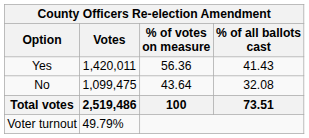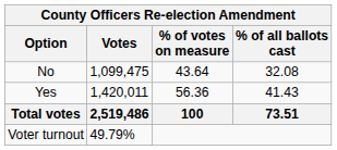 <table class="wikitable">
 <tr>
 <th colspan=4 text align=center>County Officers Re-election Amendment</th>
 </tr>
 <tr>
 <th>Option</th>
 <th>Votes</th>
 <th>% of votes<br>on measure</th>
 <th>% of all ballots<br>cast</th>
 </tr>
 <tr>
+<td text align=center>No</td>
+<td text align=center>1,099,475</td>
+<td text align=center>43.64</td>
+<td text align=center>32.08</td>
+</tr>
+<tr>
 <td text align=center>Yes</td>
 <td text align=center>1,420,011</td>
 <td text align=center>56.36</td>
 <td text align=center>41.43</td>
-</tr>
-<tr>
-<td text align=center>No</td>
-<td text align=center>1,099,475</td>
-<td text align=center>43.64</td>
-<td text align=center>32.08</td>
 </tr>
 <tr>
 <th text align=center>Total votes</th>
 <th text align=center><strong>2,519,486</strong></th>
 <th text align=center><strong>100</strong></th>
 <th text align=center><strong>73.51</strong></th>
 </tr>
 <tr>
 <td>Voter turnout</td>
 <td>49.79%</td>
 </tr>
 </table>
